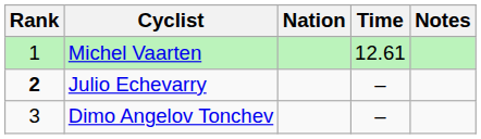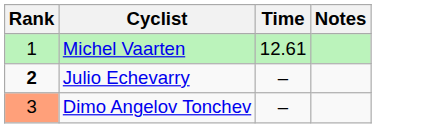 <table class="wikitable sortable" style="text-align:center">
 <tr>
 <th>Rank</th>
 <th>Cyclist</th>
-<th>Nation</th>
 <th>Time</th>
 <th>Notes</th>
 </tr>
 <tr bgcolor=bbf3bb>
 <td>1</td>
 <td align=left data-sort-value="Vaarten, Michel"><a href='#'>Michel Vaarten</a></td>
-<td align=left></td>
 <td>12.61</td>
 <td></td>
 </tr>
 <tr>
 <td><strong>2</strong></td>
 <td align=left data-sort-value="Echevarry, Julio"><a href='#'>Julio Echevarry</a></td>
-<td align=left></td>
 <td>–</td>
 <td></td>
 </tr>
 <tr>
-<td>3</td>
+<td style="background: lightsalmon;">3</td>
 <td align=left data-sort-value="Angelov Tonchev, Dimo"><a href='#'>Dimo Angelov Tonchev</a></td>
-<td align=left></td>
 <td>–</td>
 <td></td>
 </tr>
 </table>
